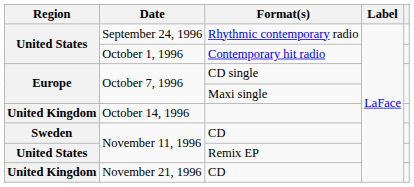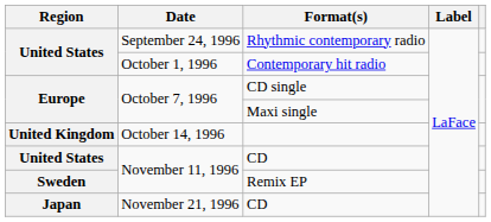 <table class="wikitable plainrowheaders">
 <tr>
 <th scope="col">Region</th>
 <th scope="col">Date</th>
 <th scope="col">Format(s)</th>
 <th scope="col">Label</th>
 <th scope="col"></th>
 </tr>
 <tr>
 <th scope="row" rowspan="2">United States</th>
 <td>September 24, 1996</td>
 <td><a href='#'>Rhythmic contemporary</a> radio</td>
 <td rowspan="8"><a href='#'>LaFace</a></td>
 <td></td>
 </tr>
 <tr>
 <td>October 1, 1996</td>
 <td><a href='#'>Contemporary hit radio</a></td>
 <td></td>
 </tr>
 <tr>
 <th scope="row" rowspan="2">Europe</th>
 <td rowspan="2">October 7, 1996</td>
 <td>CD single</td>
 <td rowspan="2"></td>
 </tr>
 <tr>
 <td>Maxi single</td>
 </tr>
 <tr>
 <th scope="row">United Kingdom</th>
 <td>October 14, 1996</td>
 <td></td>
 <td></td>
 </tr>
 <tr>
-<th scope="row">Sweden</th>
+<th scope="row">United States</th>
 <td rowspan="2">November 11, 1996</td>
 <td>CD</td>
 <td></td>
 </tr>
 <tr>
-<th scope="row">United States</th>
+<th scope="row">Sweden</th>
 <td>Remix EP</td>
 <td></td>
 </tr>
 <tr>
-<th scope="row">United Kingdom</th>
+<th scope="row">Japan</th>
 <td>November 21, 1996</td>
 <td>CD</td>
 <td></td>
 </tr>
 </table>
